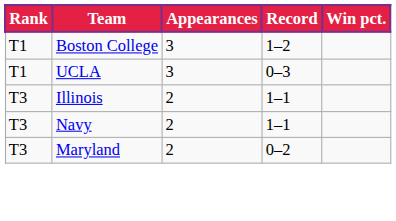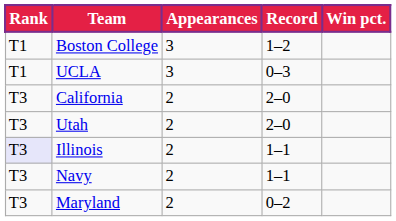 <table class = "wikitable">
 <tr>
 <th style="background:#E42045; color:#FFFFFF; border: 2px solid #792D8D;">Rank</th>
 <th style="background:#E42045; color:#FFFFFF; border: 2px solid #792D8D;">Team</th>
 <th style="background:#E42045; color:#FFFFFF; border: 2px solid #792D8D;">Appearances</th>
 <th style="background:#E42045; color:#FFFFFF; border: 2px solid #792D8D;">Record</th>
 <th style="background:#E42045; color:#FFFFFF; border: 2px solid #792D8D;">Win pct.</th>
 </tr>
 <tr>
 <td>T1</td>
 <td><a href='#'>Boston College</a></td>
 <td>3</td>
 <td>1–2</td>
 <td></td>
 </tr>
 <tr>
 <td>T1</td>
 <td><a href='#'>UCLA</a></td>
 <td>3</td>
 <td>0–3</td>
 <td></td>
 </tr>
 <tr>
 <td>T3</td>
+<td><a href='#'>California</a></td>
+<td>2</td>
+<td>2–0</td>
+<td></td>
+</tr>
+<tr>
+<td>T3</td>
+<td><a href='#'>Utah</a></td>
+<td>2</td>
+<td>2–0</td>
+<td></td>
+</tr>
+<tr>
+<td style="background: lavender;">T3</td>
 <td><a href='#'>Illinois</a></td>
 <td>2</td>
 <td>1–1</td>
 <td></td>
 </tr>
 <tr>
 <td>T3</td>
 <td><a href='#'>Navy</a></td>
 <td>2</td>
 <td>1–1</td>
 <td></td>
 </tr>
 <tr>
 <td>T3</td>
 <td><a href='#'>Maryland</a></td>
 <td>2</td>
 <td>0–2</td>
 <td></td>
 </tr>
 </table>
